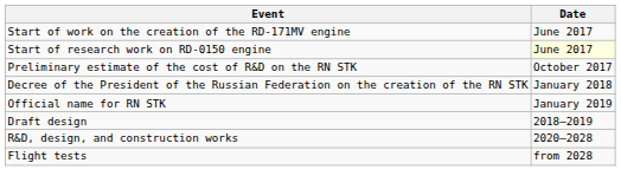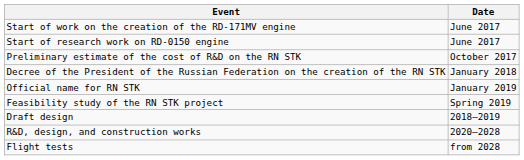 <table class="wikitable">
 <tr>
 <th>Event</th>
 <th>Date</th>
 </tr>
 <tr>
 <td>Start of work on the creation of the RD-171MV engine</td>
 <td>June 2017</td>
 </tr>
 <tr>
 <td>Start of research work on RD-0150 engine</td>
-<td style="background: lightyellow;">June 2017</td>
+<td>June 2017</td>
 </tr>
 <tr>
 <td>Preliminary estimate of the cost of R&D on the RN STK</td>
 <td>October 2017</td>
 </tr>
 <tr>
 <td>Decree of the President of the Russian Federation on the creation of the RN STK</td>
 <td>January 2018</td>
 </tr>
 <tr>
 <td>Official name for RN STK</td>
 <td>January 2019</td>
 </tr>
 <tr>
+<td>Feasibility study of the RN STK project</td>
+<td>Spring 2019</td>
+</tr>
+<tr>
 <td>Draft design</td>
 <td>2018–2019</td>
 </tr>
 <tr>
 <td>R&D, design, and construction works</td>
 <td>2020–2028</td>
 </tr>
 <tr>
 <td>Flight tests</td>
 <td>from 2028</td>
 </tr>
 </table>
